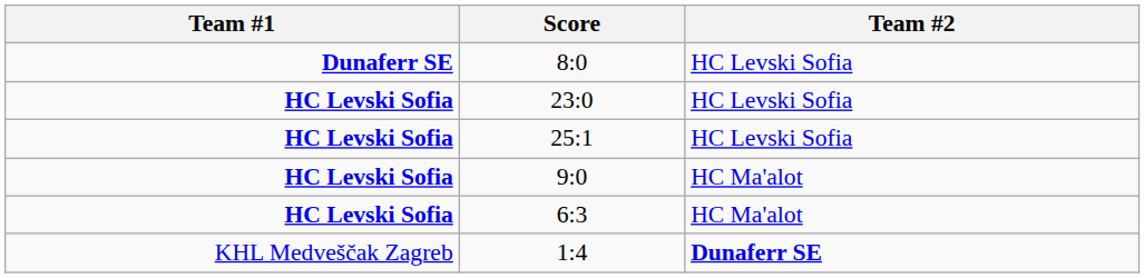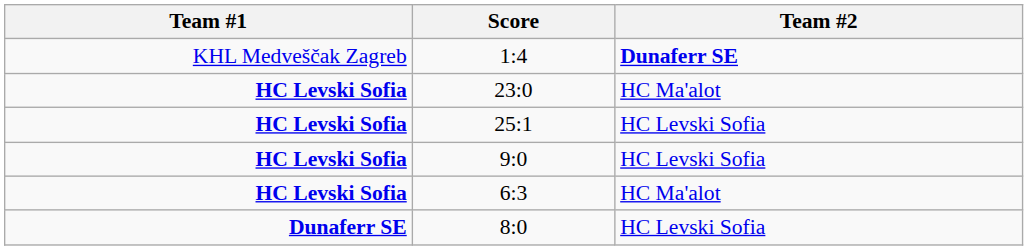 <table class="wikitable" style="text-align: center;">
 <tr>
 <th width=22%>Team #1</th>
 <th width=11%>Score</th>
 <th width=22%>Team #2</th>
 </tr>
 <tr>
-<td style="text-align: right;"><strong><a href='#'>Dunaferr SE</a></strong> </td>
-<td>8:0</td>
-<td style="text-align: left;"> <a href='#'>HC Levski Sofia</a></td>
+<td style="text-align: right;"><a href='#'>KHL Medveščak Zagreb</a> </td>
+<td>1:4</td>
+<td style="text-align: left;"> <strong><a href='#'>Dunaferr SE</a></strong></td>
 </tr>
 <tr>
 <td style="text-align: right;"><strong><a href='#'>HC Levski Sofia</a></strong> </td>
 <td>23:0</td>
-<td style="text-align: left;"> <a href='#'>HC Levski Sofia</a></td>
+<td style="text-align: left;"> <a href='#'>HC Ma'alot</a></td>
 </tr>
 <tr>
 <td style="text-align: right;"><strong><a href='#'>HC Levski Sofia</a></strong> </td>
 <td>25:1</td>
 <td style="text-align: left;"> <a href='#'>HC Levski Sofia</a></td>
 </tr>
 <tr>
 <td style="text-align: right;"><strong><a href='#'>HC Levski Sofia</a></strong> </td>
 <td>9:0</td>
-<td style="text-align: left;"> <a href='#'>HC Ma'alot</a></td>
+<td style="text-align: left;"> <a href='#'>HC Levski Sofia</a></td>
 </tr>
 <tr>
 <td style="text-align: right;"><strong><a href='#'>HC Levski Sofia</a></strong> </td>
 <td>6:3</td>
 <td style="text-align: left;"> <a href='#'>HC Ma'alot</a></td>
 </tr>
 <tr>
-<td style="text-align: right;"><a href='#'>KHL Medveščak Zagreb</a> </td>
-<td>1:4</td>
-<td style="text-align: left;"> <strong><a href='#'>Dunaferr SE</a></strong></td>
+<td style="text-align: right;"><strong><a href='#'>Dunaferr SE</a></strong> </td>
+<td>8:0</td>
+<td style="text-align: left;"> <a href='#'>HC Levski Sofia</a></td>
 </tr>
 </table>
